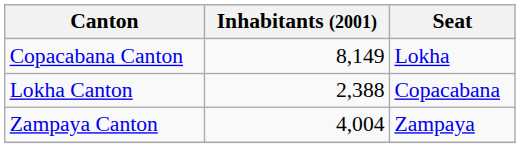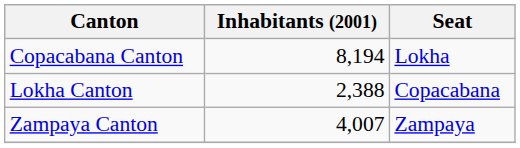 <table class="wikitable" border="1" style="width:30%;" border="1">
 <tr bgcolor=silver>
 <th><strong>Canton</strong></th>
 <th><strong>Inhabitants <small>(2001)</small></strong></th>
 <th><strong>Seat</strong></th>
 </tr>
 <tr>
 <td><a href='#'>Copacabana Canton</a></td>
-<td align="right">8,149</td>
+<td align="right">8,194</td>
 <td><a href='#'>Lokha</a></td>
 </tr>
 <tr>
 <td><a href='#'>Lokha Canton</a></td>
 <td align="right">2,388</td>
 <td><a href='#'>Copacabana</a></td>
 </tr>
 <tr>
 <td><a href='#'>Zampaya Canton</a></td>
-<td align="right">4,004</td>
+<td align="right">4,007</td>
 <td><a href='#'>Zampaya</a></td>
 </tr>
 <tr>
 </tr>
 </table>
